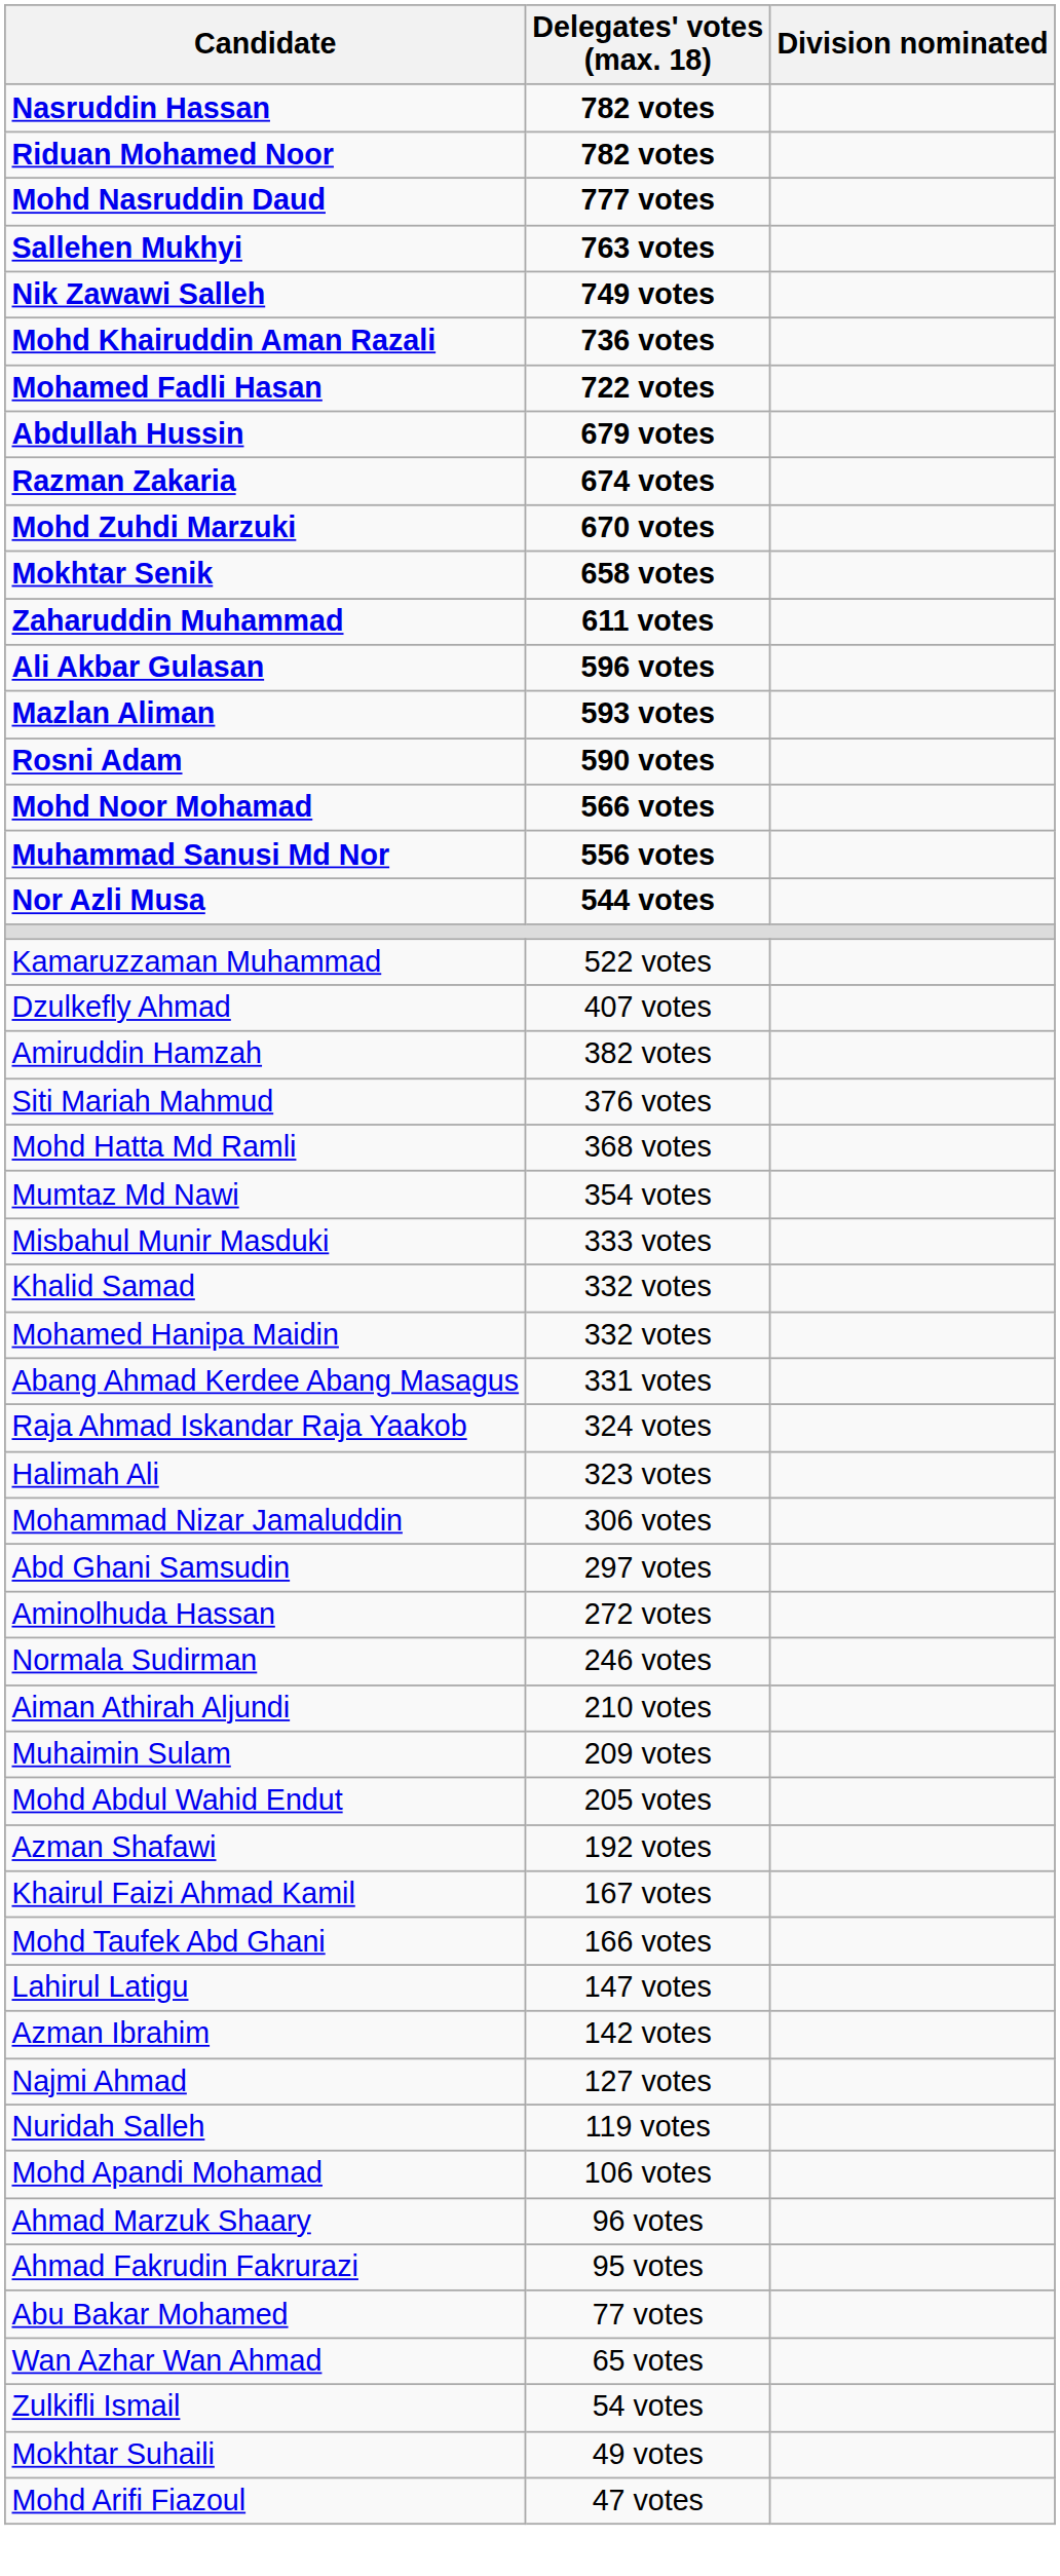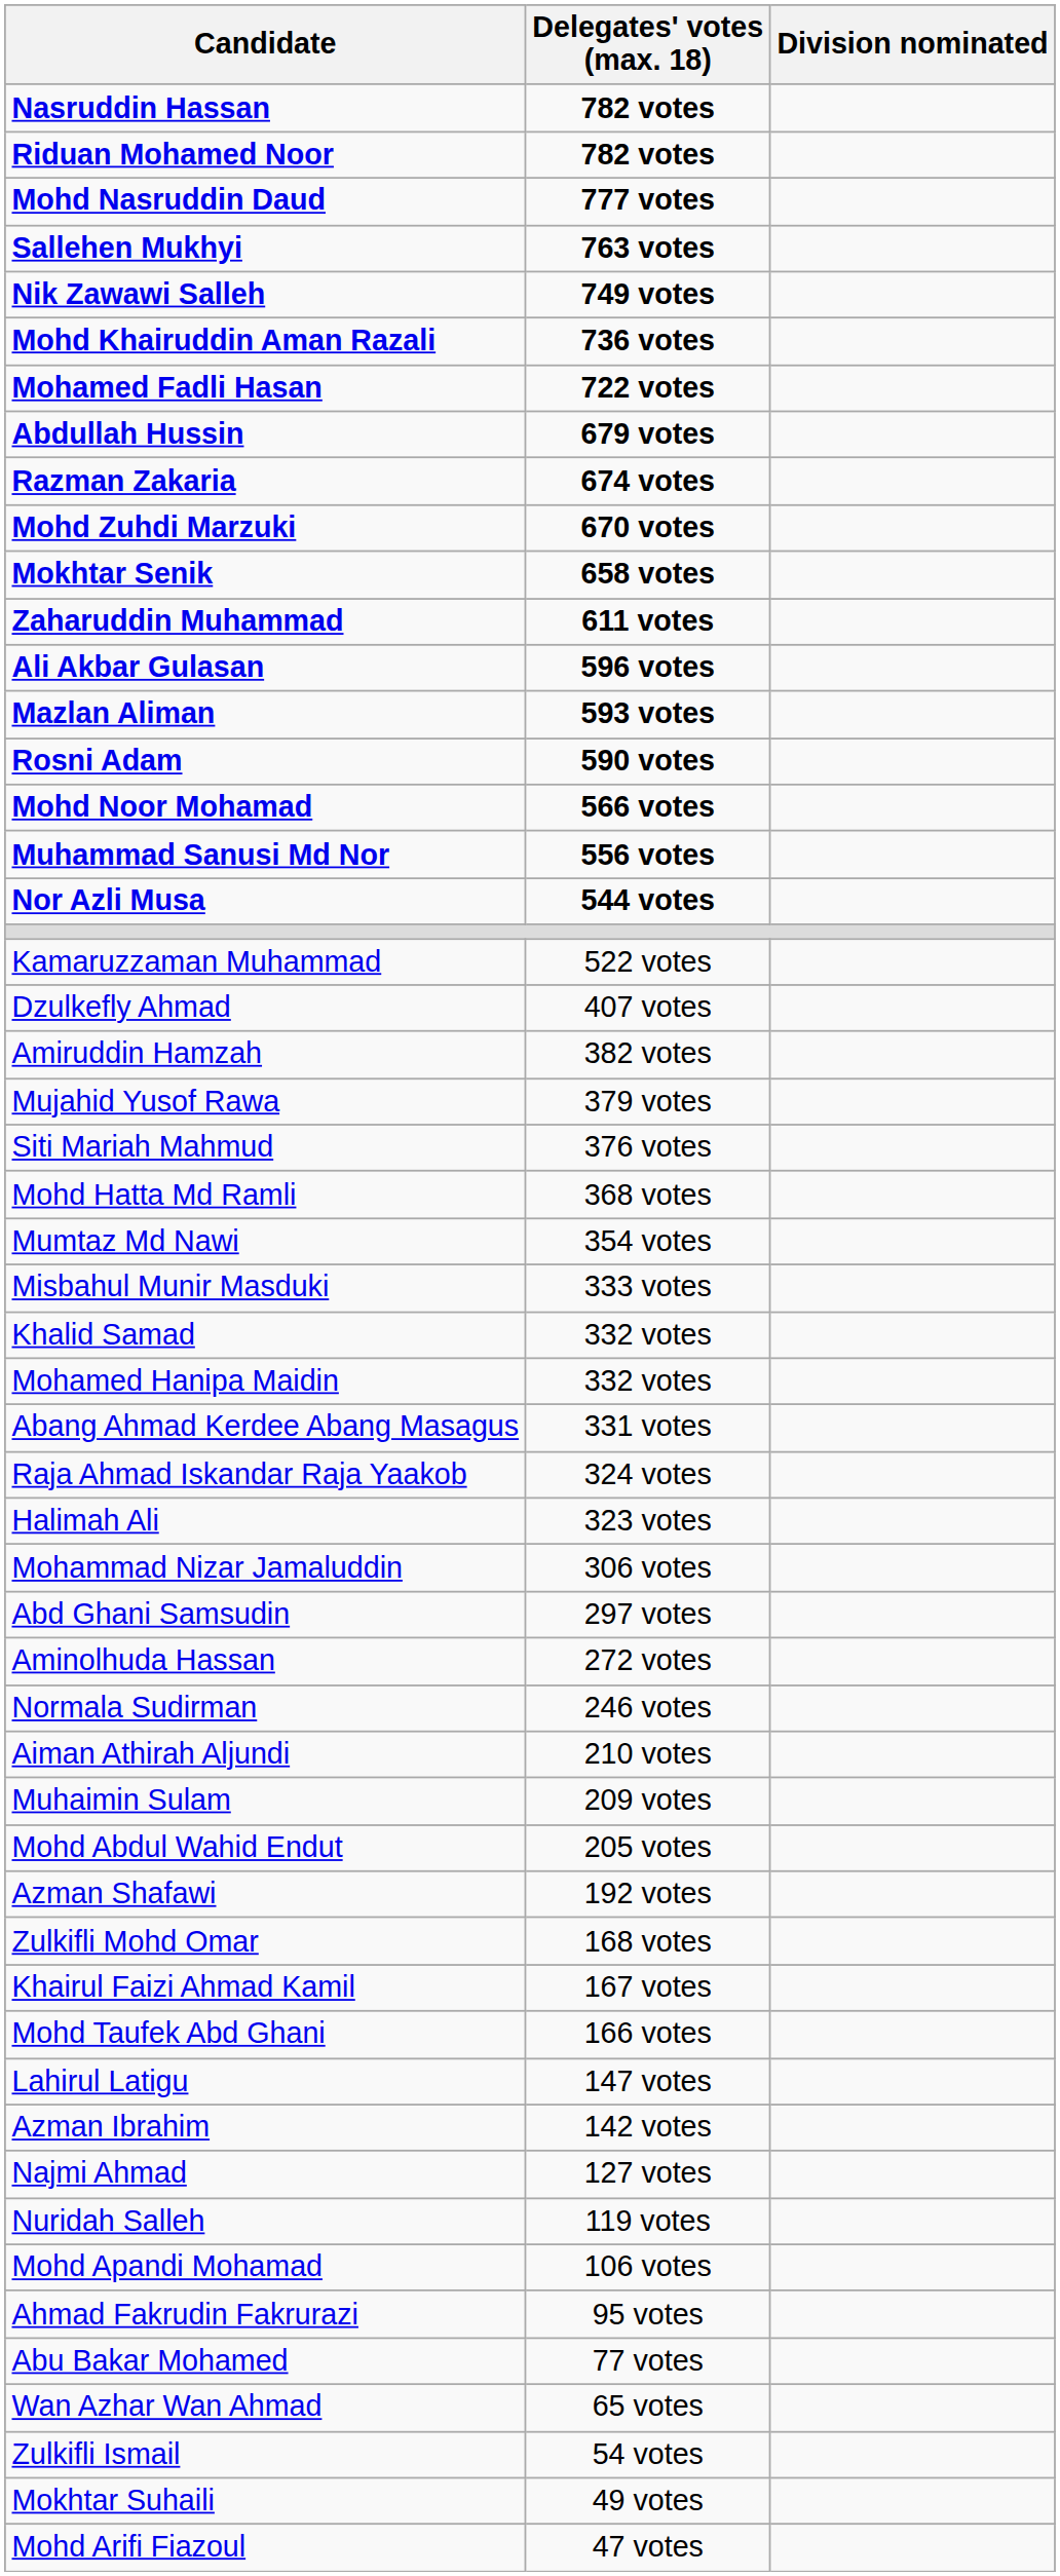 <table class=wikitable style=text-align:center>
 <tr>
 <th>Candidate</th>
 <th>Delegates' votes<br>(max. 18)</th>
 <th>Division nominated</th>
 </tr>
 <tr>
 <td align=left><strong><a href='#'>Nasruddin Hassan</a></strong></td>
 <td><strong>782 votes</strong></td>
 <td><strong></strong></td>
 </tr>
 <tr>
 <td align=left><strong><a href='#'>Riduan Mohamed Noor</a></strong></td>
 <td><strong>782 votes</strong></td>
 <td><strong></strong></td>
 </tr>
 <tr>
 <td align=left><strong><a href='#'>Mohd Nasruddin Daud</a></strong></td>
 <td><strong>777 votes</strong></td>
 <td><strong></strong></td>
 </tr>
 <tr>
 <td align=left><strong><a href='#'>Sallehen Mukhyi</a></strong></td>
 <td><strong>763 votes</strong></td>
 <td><strong></strong></td>
 </tr>
 <tr>
 <td align=left><strong><a href='#'>Nik Zawawi Salleh</a></strong></td>
 <td><strong>749 votes</strong></td>
 <td><strong></strong></td>
 </tr>
 <tr>
 <td align=left><strong><a href='#'>Mohd Khairuddin Aman Razali</a></strong></td>
 <td><strong>736 votes</strong></td>
 <td><strong></strong></td>
 </tr>
 <tr>
 <td align=left><strong><a href='#'>Mohamed Fadli Hasan</a></strong></td>
 <td><strong>722 votes</strong></td>
 <td><strong></strong></td>
 </tr>
 <tr>
 <td align=left><strong><a href='#'>Abdullah Hussin</a></strong></td>
 <td><strong>679 votes</strong></td>
 <td><strong></strong></td>
 </tr>
 <tr>
 <td align=left><strong><a href='#'>Razman Zakaria</a></strong></td>
 <td><strong>674 votes</strong></td>
 <td><strong></strong></td>
 </tr>
 <tr>
 <td align=left><strong><a href='#'>Mohd Zuhdi Marzuki</a></strong></td>
 <td><strong>670 votes</strong></td>
 <td><strong></strong></td>
 </tr>
 <tr>
 <td align=left><strong><a href='#'>Mokhtar Senik</a></strong></td>
 <td><strong>658 votes</strong></td>
 <td><strong></strong></td>
 </tr>
 <tr>
 <td align=left><strong><a href='#'>Zaharuddin Muhammad</a></strong></td>
 <td><strong>611 votes</strong></td>
 <td><strong></strong></td>
 </tr>
 <tr>
 <td align=left><strong><a href='#'>Ali Akbar Gulasan</a></strong></td>
 <td><strong>596 votes</strong></td>
 <td><strong></strong></td>
 </tr>
 <tr>
 <td align=left><strong><a href='#'>Mazlan Aliman</a></strong></td>
 <td><strong>593 votes</strong></td>
 <td><strong></strong></td>
 </tr>
 <tr>
 <td align=left><strong><a href='#'>Rosni Adam</a></strong></td>
 <td><strong>590 votes</strong></td>
 <td><strong></strong></td>
 </tr>
 <tr>
 <td align=left><strong><a href='#'>Mohd Noor Mohamad</a></strong></td>
 <td><strong>566 votes</strong></td>
 <td><strong></strong></td>
 </tr>
 <tr>
 <td align=left><strong><a href='#'>Muhammad Sanusi Md Nor</a></strong></td>
 <td><strong>556 votes</strong></td>
 <td><strong></strong></td>
 </tr>
 <tr>
 <td align=left><strong><a href='#'>Nor Azli Musa</a></strong></td>
 <td><strong>544 votes</strong></td>
 <td><strong></strong></td>
 </tr>
 <tr>
 <td colspan=3 bgcolor=dcdcdc></td>
 </tr>
 <tr>
 <td align=left><a href='#'>Kamaruzzaman Muhammad</a></td>
 <td>522 votes</td>
 <td></td>
 </tr>
 <tr>
 <td align=left><a href='#'>Dzulkefly Ahmad</a></td>
 <td>407 votes</td>
 <td></td>
 </tr>
 <tr>
 <td align=left><a href='#'>Amiruddin Hamzah</a></td>
 <td>382 votes</td>
 <td></td>
 </tr>
 <tr>
+<td align=left><a href='#'>Mujahid Yusof Rawa</a></td>
+<td>379 votes</td>
+<td></td>
+</tr>
+<tr>
 <td align=left><a href='#'>Siti Mariah Mahmud</a></td>
 <td>376 votes</td>
 <td></td>
 </tr>
 <tr>
 <td align=left><a href='#'>Mohd Hatta Md Ramli</a></td>
 <td>368 votes</td>
 <td></td>
 </tr>
 <tr>
 <td align=left><a href='#'>Mumtaz Md Nawi</a></td>
 <td>354 votes</td>
 <td></td>
 </tr>
 <tr>
 <td align=left><a href='#'>Misbahul Munir Masduki</a></td>
 <td>333 votes</td>
 <td></td>
 </tr>
 <tr>
 <td align=left><a href='#'>Khalid Samad</a></td>
 <td>332 votes</td>
 <td></td>
 </tr>
 <tr>
 <td align=left><a href='#'>Mohamed Hanipa Maidin</a></td>
 <td>332 votes</td>
 <td></td>
 </tr>
 <tr>
 <td align=left><a href='#'>Abang Ahmad Kerdee Abang Masagus</a></td>
 <td>331 votes</td>
 <td></td>
 </tr>
 <tr>
 <td align=left><a href='#'>Raja Ahmad Iskandar Raja Yaakob</a></td>
 <td>324 votes</td>
 <td></td>
 </tr>
 <tr>
 <td align=left><a href='#'>Halimah Ali</a></td>
 <td>323 votes</td>
 <td></td>
 </tr>
 <tr>
 <td align=left><a href='#'>Mohammad Nizar Jamaluddin</a></td>
 <td>306 votes</td>
 <td></td>
 </tr>
 <tr>
 <td align=left><a href='#'>Abd Ghani Samsudin</a></td>
 <td>297 votes</td>
 <td></td>
 </tr>
 <tr>
 <td align=left><a href='#'>Aminolhuda Hassan</a></td>
 <td>272 votes</td>
 <td></td>
 </tr>
 <tr>
 <td align=left><a href='#'>Normala Sudirman</a></td>
 <td>246 votes</td>
 <td></td>
 </tr>
 <tr>
 <td align=left><a href='#'>Aiman Athirah Aljundi</a></td>
 <td>210 votes</td>
 <td></td>
 </tr>
 <tr>
 <td align=left><a href='#'>Muhaimin Sulam</a></td>
 <td>209 votes</td>
 <td></td>
 </tr>
 <tr>
 <td align=left><a href='#'>Mohd Abdul Wahid Endut</a></td>
 <td>205 votes</td>
 <td></td>
 </tr>
 <tr>
 <td align=left><a href='#'>Azman Shafawi</a></td>
 <td>192 votes</td>
 <td></td>
 </tr>
 <tr>
+<td align=left><a href='#'>Zulkifli Mohd Omar</a></td>
+<td>168 votes</td>
+<td></td>
+</tr>
+<tr>
 <td align=left><a href='#'>Khairul Faizi Ahmad Kamil</a></td>
 <td>167 votes</td>
 <td></td>
 </tr>
 <tr>
 <td align=left><a href='#'>Mohd Taufek Abd Ghani</a></td>
 <td>166 votes</td>
 <td></td>
 </tr>
 <tr>
 <td align=left><a href='#'>Lahirul Latigu</a></td>
 <td>147 votes</td>
 <td></td>
 </tr>
 <tr>
 <td align=left><a href='#'>Azman Ibrahim</a></td>
 <td>142 votes</td>
 <td></td>
 </tr>
 <tr>
 <td align=left><a href='#'>Najmi Ahmad</a></td>
 <td>127 votes</td>
 <td></td>
 </tr>
 <tr>
 <td align=left><a href='#'>Nuridah Salleh</a></td>
 <td>119 votes</td>
 <td></td>
 </tr>
 <tr>
 <td align=left><a href='#'>Mohd Apandi Mohamad</a></td>
 <td>106 votes</td>
 <td></td>
 </tr>
 <tr>
-<td align=left><a href='#'>Ahmad Marzuk Shaary</a></td>
-<td>96 votes</td>
-<td></td>
-</tr>
-<tr>
 <td align=left><a href='#'>Ahmad Fakrudin Fakrurazi</a></td>
 <td>95 votes</td>
 <td></td>
 </tr>
 <tr>
 <td align=left><a href='#'>Abu Bakar Mohamed</a></td>
 <td>77 votes</td>
 <td></td>
 </tr>
 <tr>
 <td align=left><a href='#'>Wan Azhar Wan Ahmad</a></td>
 <td>65 votes</td>
 <td></td>
 </tr>
 <tr>
 <td align=left><a href='#'>Zulkifli Ismail</a></td>
 <td>54 votes</td>
 <td></td>
 </tr>
 <tr>
 <td align=left><a href='#'>Mokhtar Suhaili</a></td>
 <td>49 votes</td>
 <td></td>
 </tr>
 <tr>
 <td align=left><a href='#'>Mohd Arifi Fiazoul</a></td>
 <td>47 votes</td>
 <td></td>
 </tr>
 </table>
